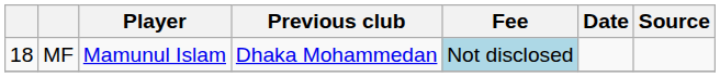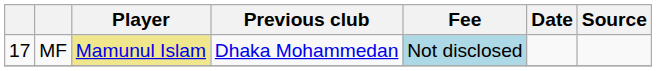 <table class="wikitable plainrowheaders sortable" style="text-align:center">
 <tr>
 <th></th>
 <th></th>
 <th>Player</th>
 <th>Previous club</th>
 <th>Fee</th>
 <th>Date</th>
 <th>Source</th>
 </tr>
 <tr>
-<td align="center">18</td>
+<td align="center">17</td>
 <td align="center">MF</td>
-<td align="left"> <a href='#'>Mamunul Islam</a></td>
+<td align="left" style="background: khaki;"> <a href='#'>Mamunul Islam</a></td>
 <td align="left"> <a href='#'>Dhaka Mohammedan</a></td>
 <td style="background: lightblue;">Not disclosed</td>
 <td></td>
 <td></td>
 </tr>
 <tr>
 </tr>
 </table>
